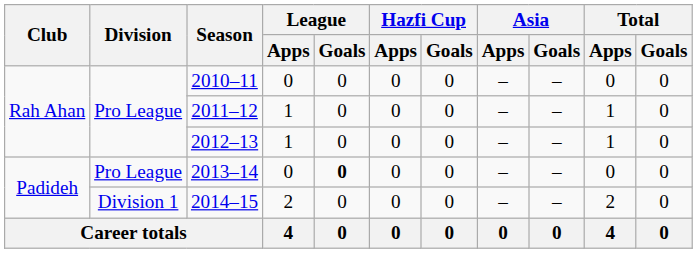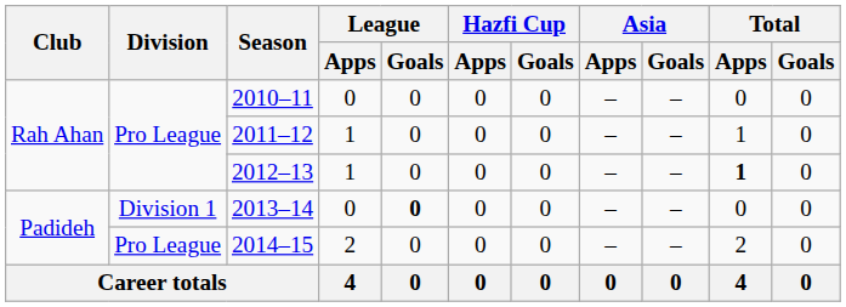 <table class="wikitable" style="text-align: center;">
 <tr>
 <th rowspan="2">Club</th>
 <th rowspan="2">Division</th>
 <th rowspan="2">Season</th>
 <th colspan="2">League</th>
 <th colspan="2"><a href='#'>Hazfi Cup</a></th>
 <th colspan="2"><a href='#'>Asia</a></th>
 <th colspan="2">Total</th>
 </tr>
 <tr>
 <th>Apps</th>
 <th>Goals</th>
 <th>Apps</th>
 <th>Goals</th>
 <th>Apps</th>
 <th>Goals</th>
 <th>Apps</th>
 <th>Goals</th>
 </tr>
 <tr>
 <td rowspan="3"><a href='#'>Rah Ahan</a></td>
 <td rowspan="3"><a href='#'>Pro League</a></td>
 <td><a href='#'>2010–11</a></td>
 <td>0</td>
 <td>0</td>
 <td>0</td>
 <td>0</td>
 <td>–</td>
 <td>–</td>
 <td>0</td>
 <td>0</td>
 </tr>
 <tr>
 <td><a href='#'>2011–12</a></td>
 <td>1</td>
 <td>0</td>
 <td>0</td>
 <td>0</td>
 <td>–</td>
 <td>–</td>
 <td>1</td>
 <td>0</td>
 </tr>
 <tr>
 <td><a href='#'>2012–13</a></td>
 <td>1</td>
 <td>0</td>
 <td>0</td>
 <td>0</td>
 <td>–</td>
 <td>–</td>
-<td>1</td>
+<td><strong>1</strong></td>
 <td>0</td>
 </tr>
 <tr>
 <td rowspan="2"><a href='#'>Padideh</a></td>
-<td><a href='#'>Pro League</a></td>
+<td><a href='#'>Division 1</a></td>
 <td><a href='#'>2013–14</a></td>
 <td>0</td>
 <td><strong>0</strong></td>
 <td>0</td>
 <td>0</td>
 <td>–</td>
 <td>–</td>
 <td>0</td>
 <td>0</td>
 </tr>
 <tr>
-<td><a href='#'>Division 1</a></td>
+<td><a href='#'>Pro League</a></td>
 <td><a href='#'>2014–15</a></td>
 <td>2</td>
 <td>0</td>
 <td>0</td>
 <td>0</td>
 <td>–</td>
 <td>–</td>
 <td>2</td>
 <td>0</td>
 </tr>
 <tr>
 <th colspan=3>Career totals</th>
 <th>4</th>
 <th>0</th>
 <th>0</th>
 <th>0</th>
 <th>0</th>
 <th>0</th>
 <th>4</th>
 <th>0</th>
 </tr>
 </table>
